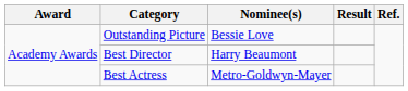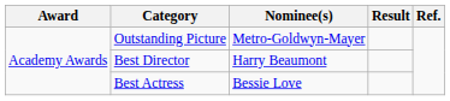 <table class="wikitable plainrowheaders">
 <tr>
 <th>Award</th>
 <th>Category</th>
 <th>Nominee(s)</th>
 <th>Result</th>
 <th>Ref.</th>
 </tr>
 <tr>
 <td rowspan="3"><a href='#'>Academy Awards</a></td>
 <td><a href='#'>Outstanding Picture</a></td>
-<td><a href='#'>Bessie Love</a></td>
+<td><a href='#'>Metro-Goldwyn-Mayer</a></td>
 <td></td>
 <td align="center" rowspan="3"></td>
 </tr>
 <tr>
 <td><a href='#'>Best Director</a></td>
 <td><a href='#'>Harry Beaumont</a></td>
 <td></td>
 </tr>
 <tr>
 <td><a href='#'>Best Actress</a></td>
-<td><a href='#'>Metro-Goldwyn-Mayer</a></td>
+<td><a href='#'>Bessie Love</a></td>
 <td></td>
 </tr>
 </table>
